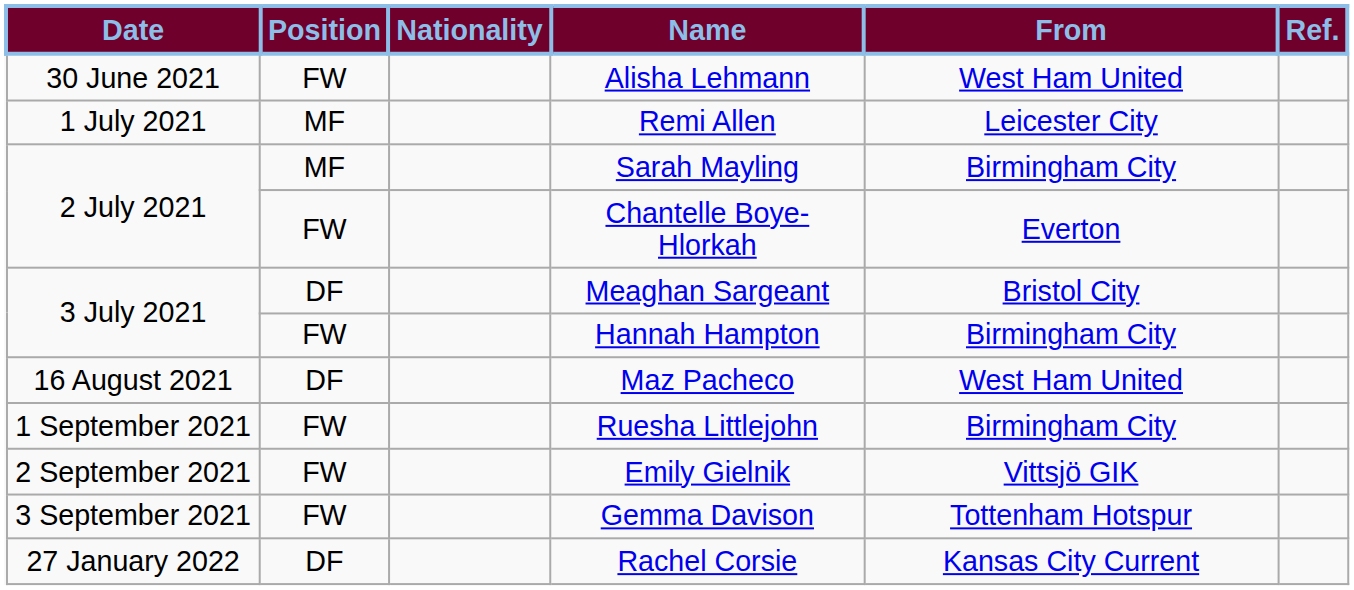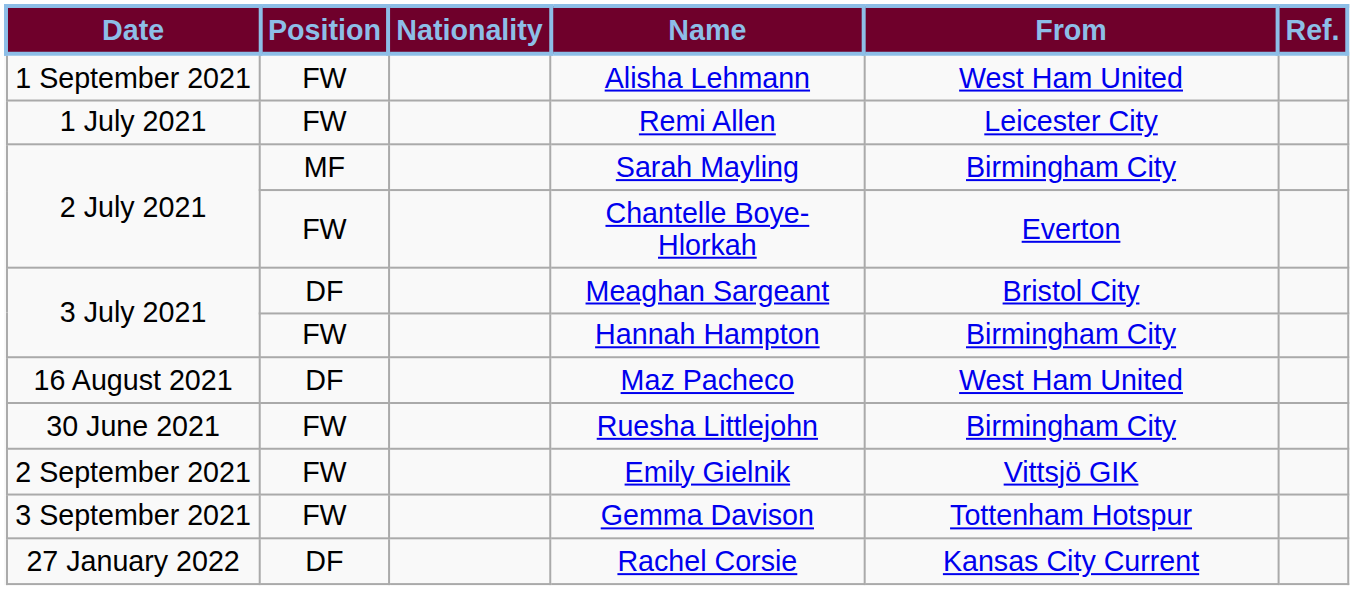 <table class="wikitable" style="text-align:center; font-size:90%; ">
 <tr>
 <th style="background:#6F002B; color:#8DBEE7;border:2px solid #8DBEE7; width:120px;">Date</th>
 <th style="background:#6F002B; color:#8DBEE7;border:2px solid #8DBEE7; width:50px;">Position</th>
 <th style="background:#6F002B; color:#8DBEE7;border:2px solid #8DBEE7; width:50px;">Nationality</th>
 <th style="background:#6F002B; color:#8DBEE7;border:2px solid #8DBEE7; width:150px;">Name</th>
 <th style="background:#6F002B; color:#8DBEE7;border:2px solid #8DBEE7; width:200px;">From</th>
 <th style="background:#6F002B; color:#8DBEE7;border:2px solid #8DBEE7; width:25px;">Ref.</th>
 </tr>
 <tr>
-<td>30 June 2021</td>
+<td>1 September 2021</td>
 <td>FW</td>
 <td></td>
 <td><a href='#'>Alisha Lehmann</a></td>
 <td> <a href='#'>West Ham United</a></td>
 <td></td>
 </tr>
 <tr>
 <td>1 July 2021</td>
-<td>MF</td>
+<td>FW</td>
 <td></td>
 <td><a href='#'>Remi Allen</a></td>
 <td> <a href='#'>Leicester City</a></td>
 <td></td>
 </tr>
 <tr>
 <td rowspan="2">2 July 2021</td>
 <td>MF</td>
 <td></td>
 <td><a href='#'>Sarah Mayling</a></td>
 <td> <a href='#'>Birmingham City</a></td>
 <td></td>
 </tr>
 <tr>
 <td>FW</td>
 <td></td>
 <td><a href='#'>Chantelle Boye-Hlorkah</a></td>
 <td> <a href='#'>Everton</a></td>
 <td></td>
 </tr>
 <tr>
 <td rowspan="2">3 July 2021</td>
 <td>DF</td>
 <td></td>
 <td><a href='#'>Meaghan Sargeant</a></td>
 <td> <a href='#'>Bristol City</a></td>
 <td></td>
 </tr>
 <tr>
 <td>FW</td>
 <td></td>
 <td><a href='#'>Hannah Hampton</a></td>
 <td> <a href='#'>Birmingham City</a></td>
 <td></td>
 </tr>
 <tr>
 <td>16 August 2021</td>
 <td>DF</td>
 <td></td>
 <td><a href='#'>Maz Pacheco</a></td>
 <td> <a href='#'>West Ham United</a></td>
 <td></td>
 </tr>
 <tr>
-<td>1 September 2021</td>
+<td>30 June 2021</td>
 <td>FW</td>
 <td></td>
 <td><a href='#'>Ruesha Littlejohn</a></td>
 <td> <a href='#'>Birmingham City</a></td>
 <td></td>
 </tr>
 <tr>
 <td>2 September 2021</td>
 <td>FW</td>
 <td></td>
 <td><a href='#'>Emily Gielnik</a></td>
 <td> <a href='#'>Vittsjö GIK</a></td>
 <td></td>
 </tr>
 <tr>
 <td>3 September 2021</td>
 <td>FW</td>
 <td></td>
 <td><a href='#'>Gemma Davison</a></td>
 <td> <a href='#'>Tottenham Hotspur</a></td>
 <td></td>
 </tr>
 <tr>
 <td>27 January 2022</td>
 <td>DF</td>
 <td></td>
 <td><a href='#'>Rachel Corsie</a></td>
 <td> <a href='#'>Kansas City Current</a></td>
 <td></td>
 </tr>
 </table>
